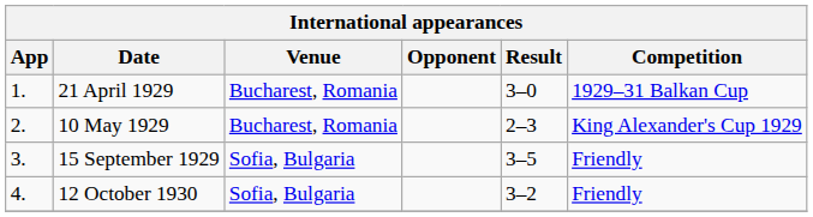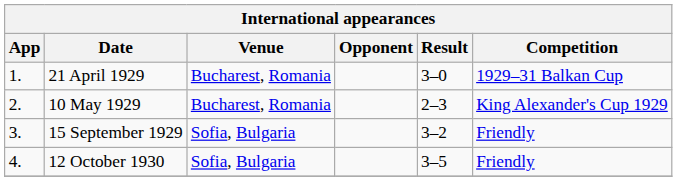 <table class="wikitable" style="font-size:90%">
 <tr>
 <th colspan="7"><strong>International appearances</strong></th>
 </tr>
 <tr>
 <th>App</th>
 <th>Date</th>
 <th>Venue</th>
 <th>Opponent</th>
 <th>Result</th>
 <th>Competition</th>
 </tr>
 <tr>
 <td>1.</td>
 <td>21 April 1929</td>
 <td><a href='#'>Bucharest</a>, <a href='#'>Romania</a></td>
 <td></td>
 <td>3–0</td>
 <td><a href='#'>1929–31 Balkan Cup</a></td>
 </tr>
 <tr>
 <td>2.</td>
 <td>10 May 1929</td>
 <td><a href='#'>Bucharest</a>, <a href='#'>Romania</a></td>
 <td></td>
 <td>2–3</td>
 <td><a href='#'>King Alexander's Cup 1929</a></td>
 </tr>
 <tr>
 <td>3.</td>
 <td>15 September 1929</td>
 <td><a href='#'>Sofia</a>, <a href='#'>Bulgaria</a></td>
 <td></td>
-<td>3–5</td>
+<td>3–2</td>
 <td><a href='#'>Friendly</a></td>
 </tr>
 <tr>
 <td>4.</td>
 <td>12 October 1930</td>
 <td><a href='#'>Sofia</a>, <a href='#'>Bulgaria</a></td>
 <td></td>
-<td>3–2</td>
+<td>3–5</td>
 <td><a href='#'>Friendly</a></td>
 </tr>
 <tr>
 </tr>
 </table>
